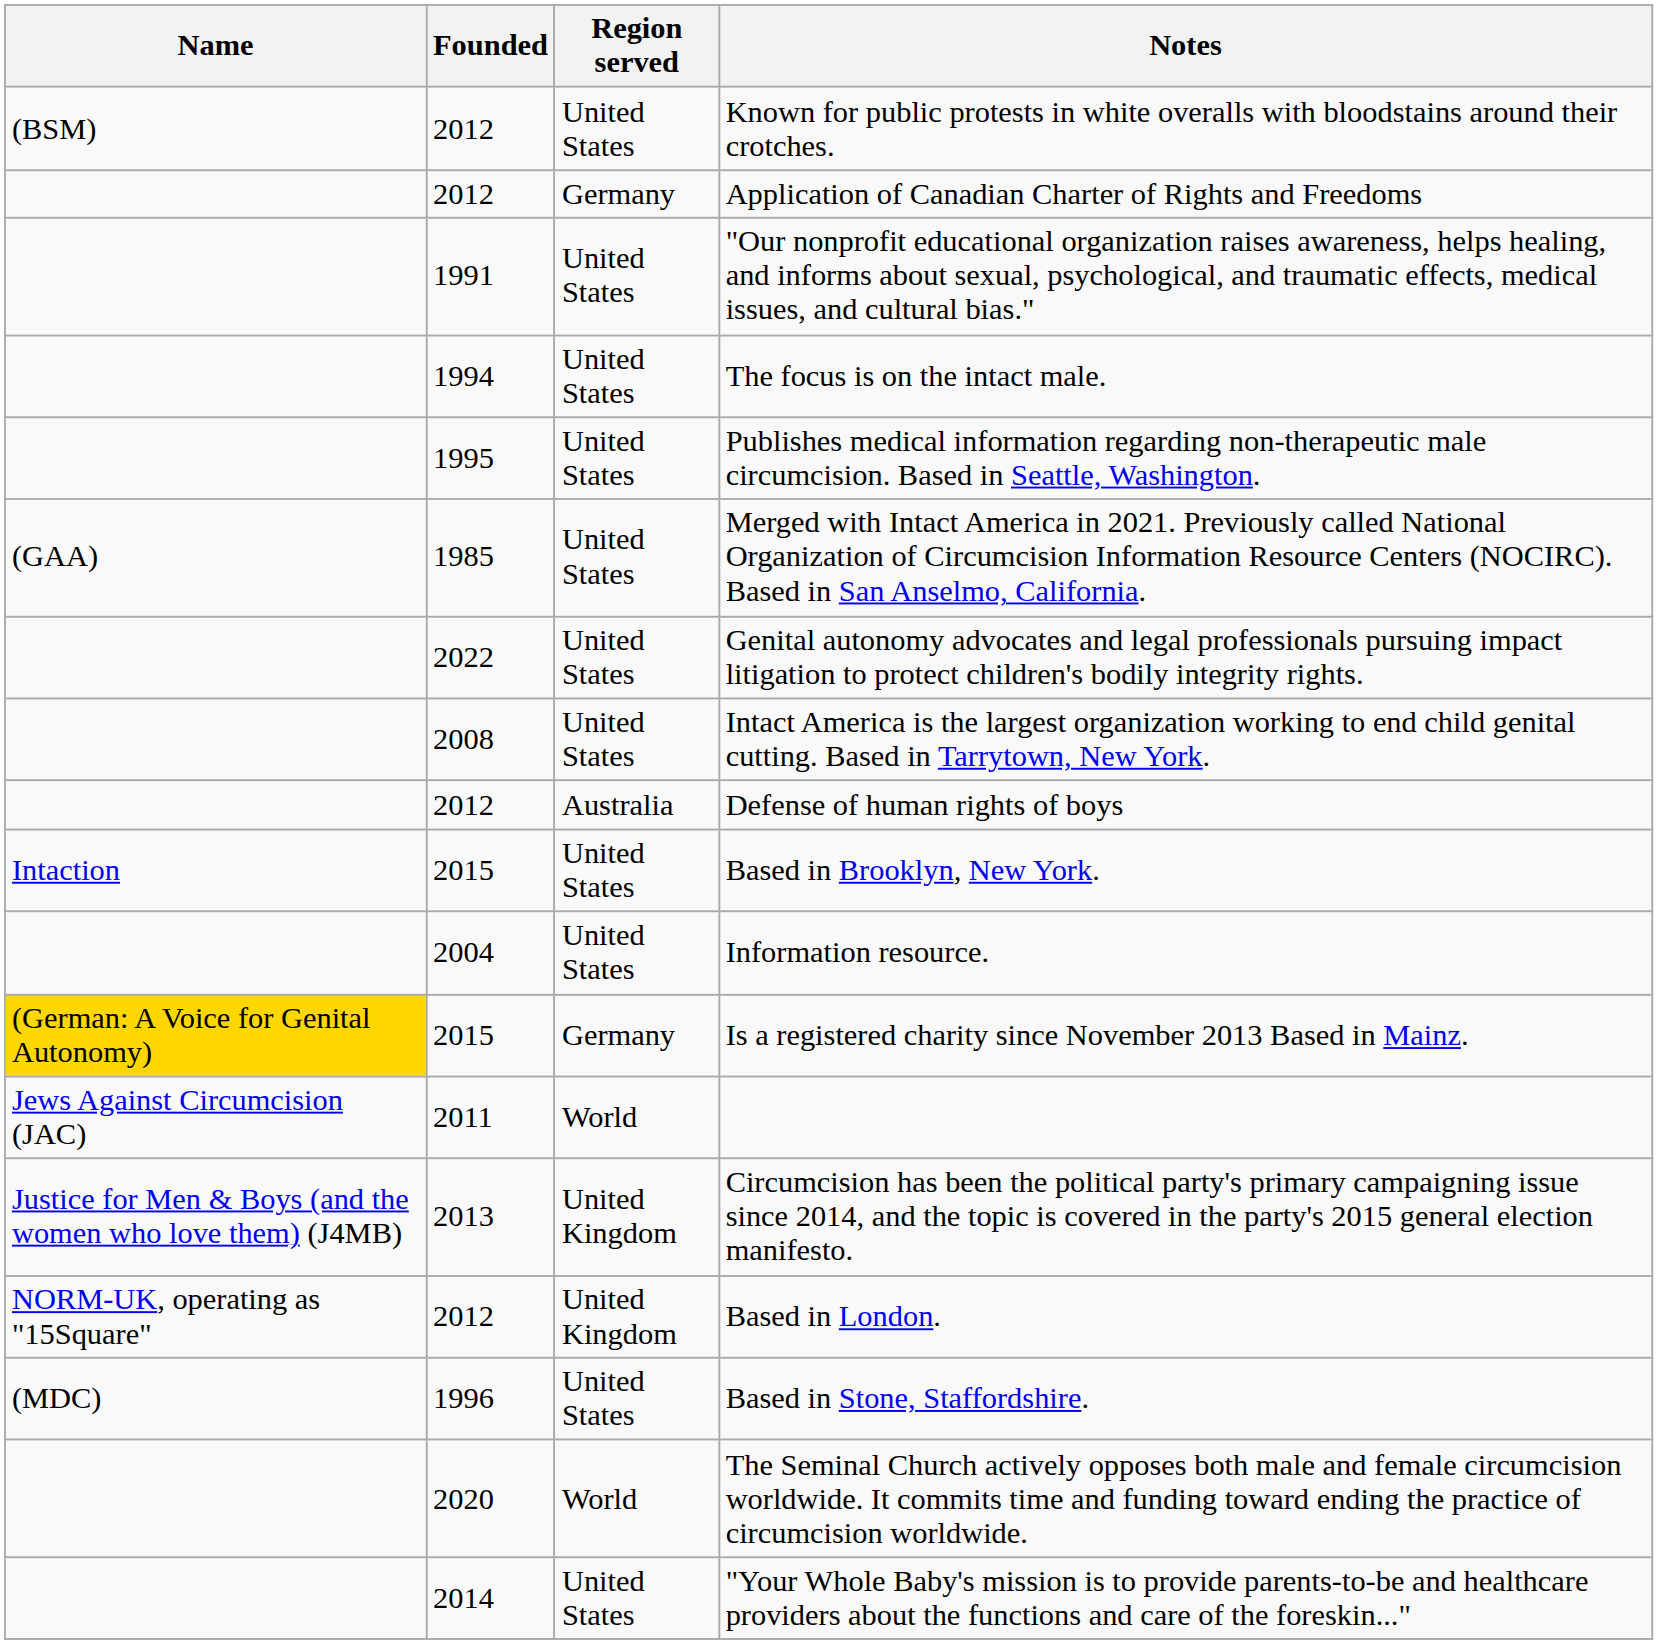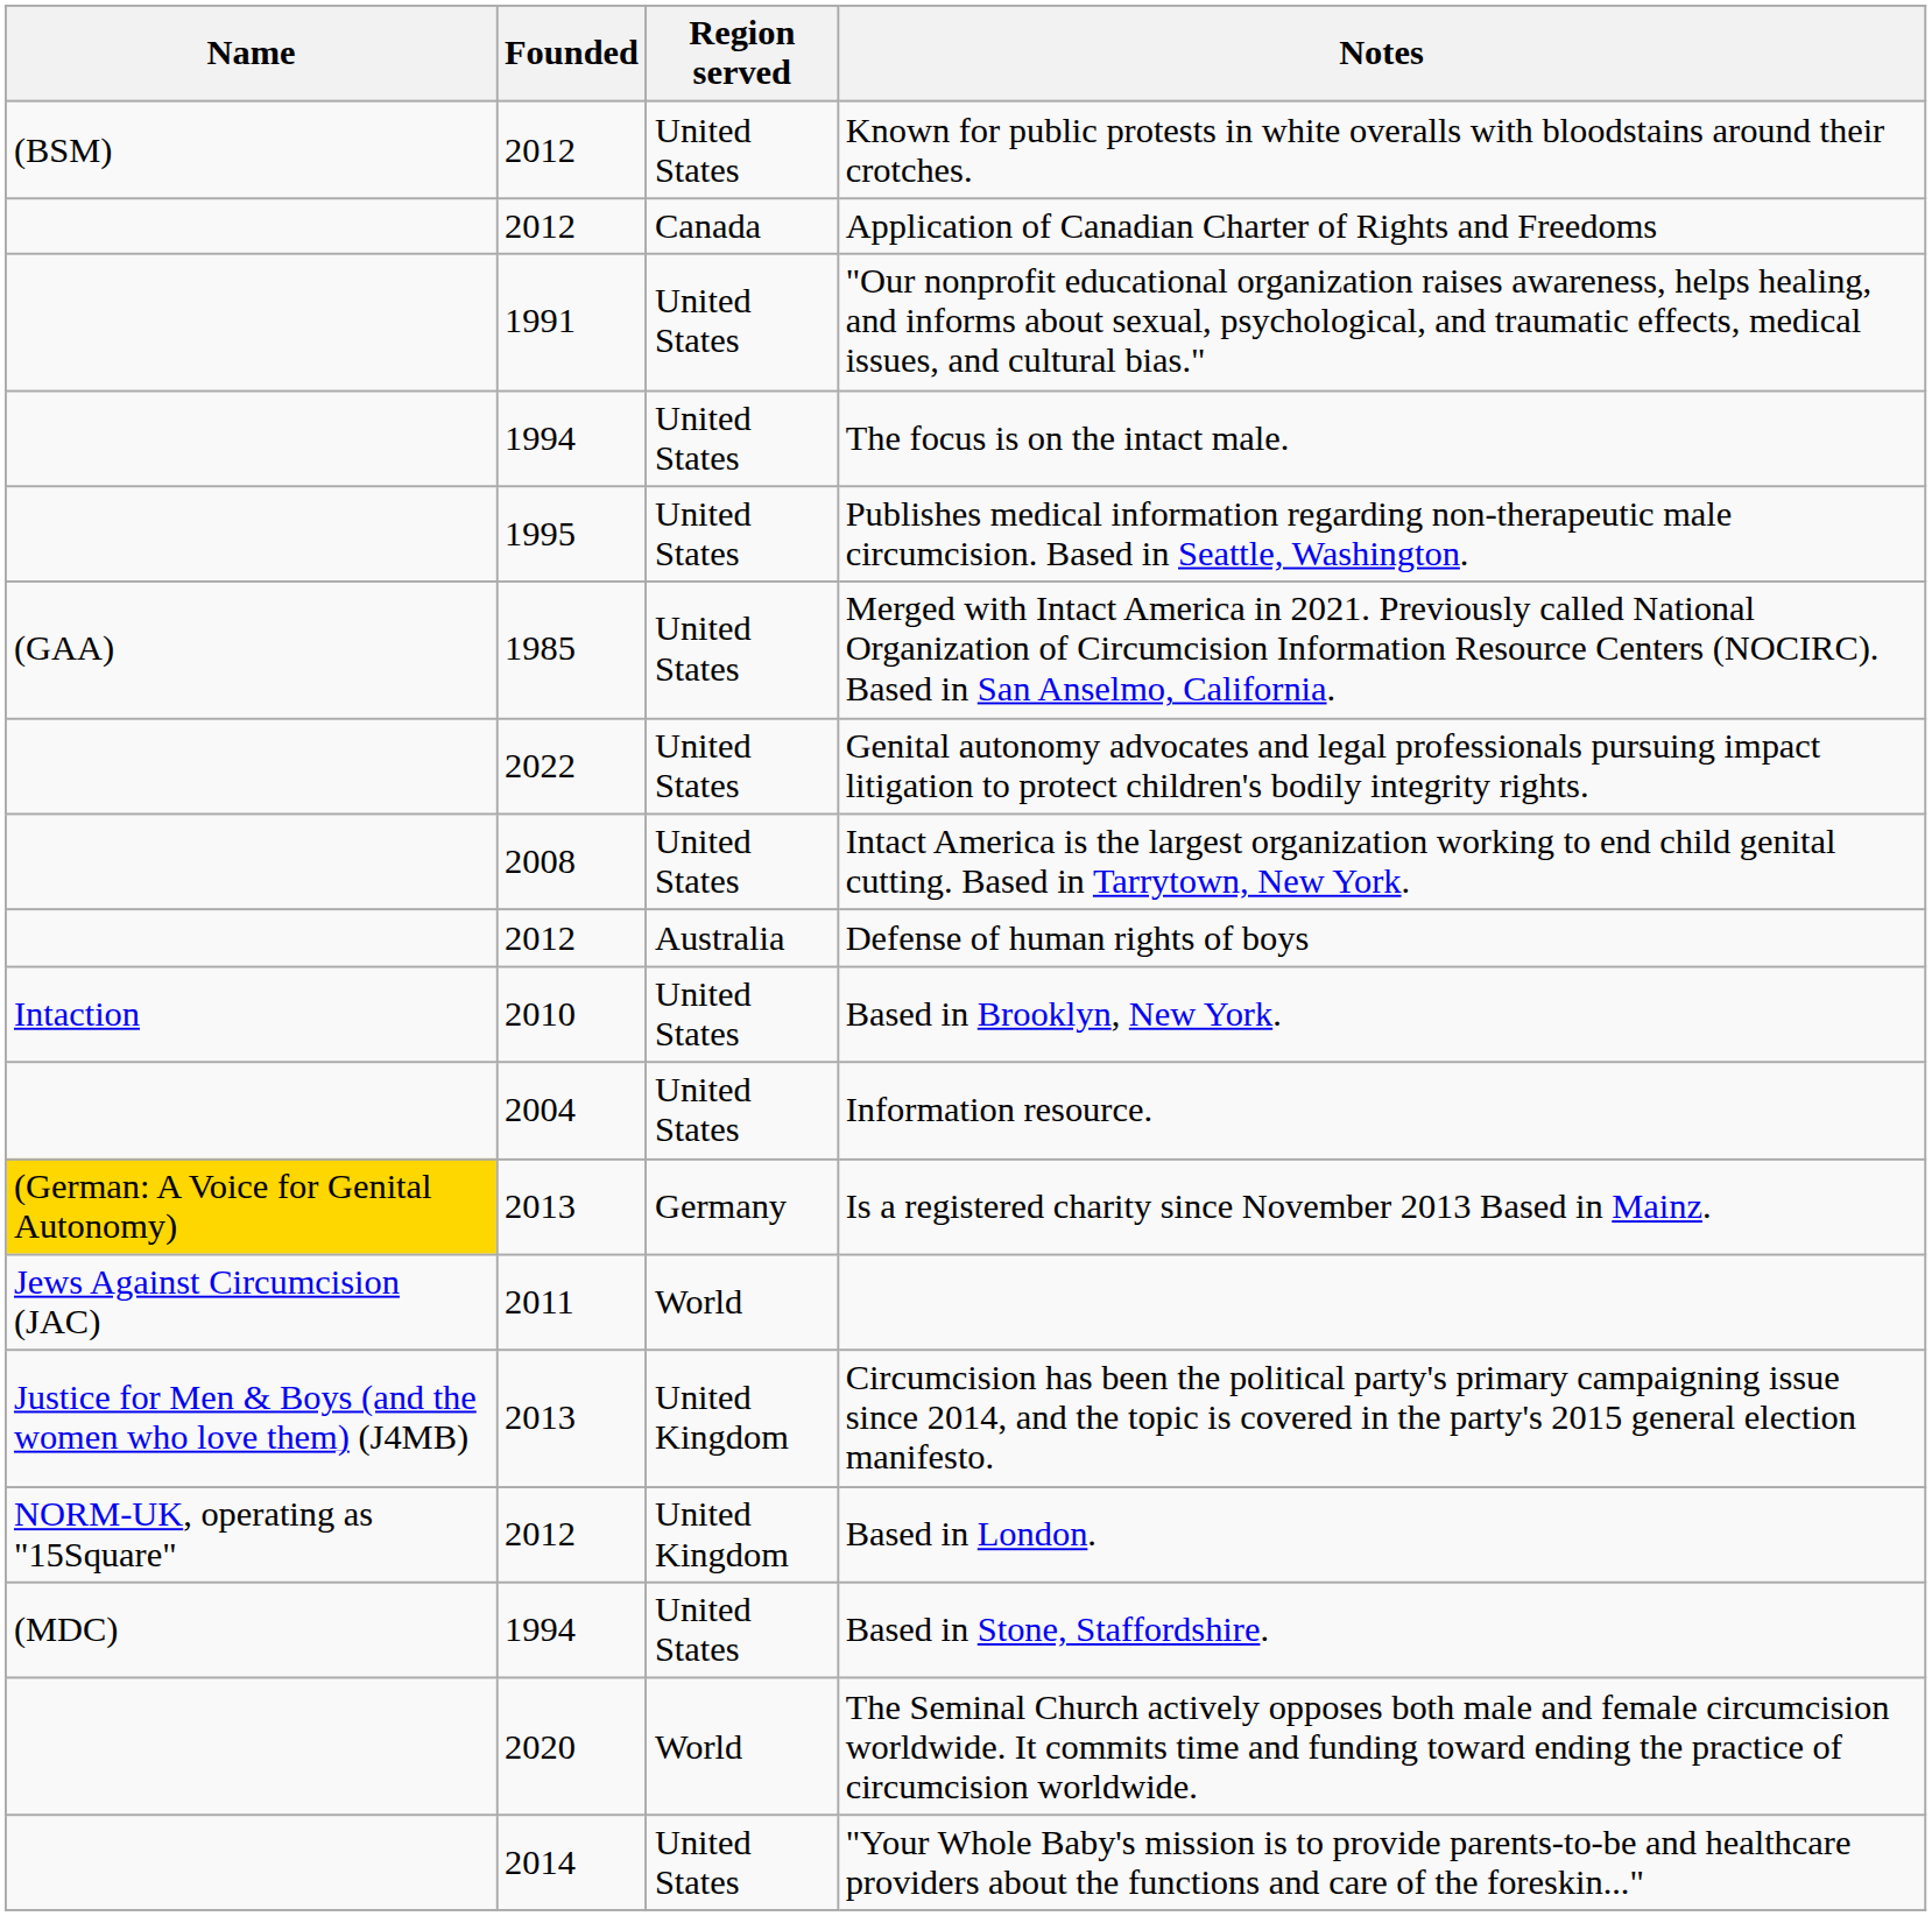 <table class="wikitable sortable">
 <tr>
 <th>Name</th>
 <th>Founded</th>
 <th>Region served</th>
 <th>Notes</th>
 </tr>
 <tr>
 <td> (BSM)</td>
 <td>2012</td>
 <td>United States</td>
 <td>Known for public protests in white overalls with bloodstains around their crotches.</td>
 </tr>
 <tr>
 <td></td>
 <td>2012</td>
-<td>Germany</td>
+<td>Canada</td>
 <td>Application of Canadian Charter of Rights and Freedoms</td>
 </tr>
 <tr>
 <td></td>
 <td>1991</td>
 <td>United States</td>
 <td>"Our nonprofit educational organization raises awareness, helps healing, and informs about sexual, psychological, and traumatic effects, medical issues, and cultural bias."</td>
 </tr>
 <tr>
 <td></td>
 <td>1994</td>
 <td>United States</td>
 <td>The focus is on the intact male.</td>
 </tr>
 <tr>
 <td></td>
 <td>1995</td>
 <td>United States</td>
 <td>Publishes medical information regarding non-therapeutic male circumcision. Based in <a href='#'>Seattle, Washington</a>.</td>
 </tr>
 <tr>
 <td> (GAA)</td>
 <td>1985</td>
 <td>United States</td>
 <td>Merged with Intact America in 2021. Previously called National Organization of Circumcision Information Resource Centers (NOCIRC). Based in <a href='#'>San Anselmo, California</a>.</td>
 </tr>
 <tr>
 <td></td>
 <td>2022</td>
 <td>United States</td>
 <td>Genital autonomy advocates and legal professionals pursuing impact litigation to protect children's bodily integrity rights.</td>
 </tr>
 <tr>
 <td></td>
 <td>2008</td>
 <td>United States</td>
 <td>Intact America is the largest organization working to end child genital cutting. Based in <a href='#'>Tarrytown, New York</a>.</td>
 </tr>
 <tr>
 <td></td>
 <td>2012</td>
 <td>Australia</td>
 <td>Defense of human rights of boys</td>
 </tr>
 <tr>
 <td><a href='#'>Intaction</a></td>
-<td>2015</td>
+<td>2010</td>
 <td>United States</td>
 <td>Based in <a href='#'>Brooklyn</a>, <a href='#'>New York</a>.</td>
 </tr>
 <tr>
 <td></td>
 <td>2004</td>
 <td>United States</td>
 <td>Information resource.</td>
 </tr>
 <tr>
 <td style="background: gold;"> (German: A Voice for Genital Autonomy)</td>
-<td>2015</td>
+<td>2013</td>
 <td>Germany</td>
 <td>Is a registered charity since November 2013 Based in <a href='#'>Mainz</a>.</td>
 </tr>
 <tr>
 <td><a href='#'>Jews Against Circumcision</a> (JAC)</td>
 <td>2011</td>
 <td>World</td>
 <td></td>
 </tr>
 <tr>
 <td><a href='#'>Justice for Men & Boys (and the women who love them)</a> (J4MB)</td>
 <td>2013</td>
 <td>United Kingdom</td>
 <td>Circumcision has been the political party's primary campaigning issue since 2014, and the topic is covered in the party's 2015 general election manifesto.</td>
 </tr>
 <tr>
 <td><a href='#'>NORM-UK</a>, operating as "15Square"</td>
 <td>2012</td>
 <td>United Kingdom</td>
 <td>Based in <a href='#'>London</a>.</td>
 </tr>
 <tr>
 <td> (MDC)</td>
-<td>1996</td>
+<td>1994</td>
 <td>United States</td>
 <td>Based in <a href='#'>Stone, Staffordshire</a>.</td>
 </tr>
 <tr>
 <td></td>
 <td>2020</td>
 <td>World</td>
 <td>The Seminal Church actively opposes both male and female circumcision worldwide. It commits time and funding toward ending the practice of circumcision worldwide.</td>
 </tr>
 <tr>
 <td></td>
 <td>2014</td>
 <td>United States</td>
 <td>"Your Whole Baby's mission is to provide parents-to-be and healthcare providers about the functions and care of the foreskin..."</td>
 </tr>
 </table>
